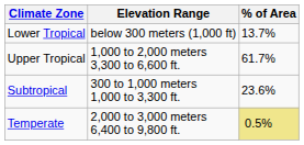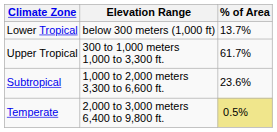 <table class="wikitable">
 <tr>
 <th><a href='#'>Climate Zone</a></th>
 <th>Elevation Range</th>
 <th>% of Area</th>
 </tr>
 <tr>
 <td>Lower <a href='#'>Tropical</a></td>
 <td>below 300 meters (1,000 ft)</td>
 <td>13.7%</td>
 </tr>
 <tr>
 <td>Upper Tropical</td>
-<td>1,000 to 2,000 meters<br>3,300 to 6,600 ft.</td>
+<td>300 to 1,000 meters<br>1,000 to 3,300 ft.</td>
 <td>61.7%</td>
 </tr>
 <tr>
 <td><a href='#'>Subtropical</a></td>
-<td>300 to 1,000 meters<br>1,000 to 3,300 ft.</td>
+<td>1,000 to 2,000 meters<br>3,300 to 6,600 ft.</td>
 <td>23.6%</td>
 </tr>
 <tr>
 <td><a href='#'>Temperate</a></td>
 <td>2,000 to 3,000 meters<br>6,400 to 9,800 ft.</td>
 <td style="background: khaki;"> 0.5%</td>
 </tr>
 </table>
